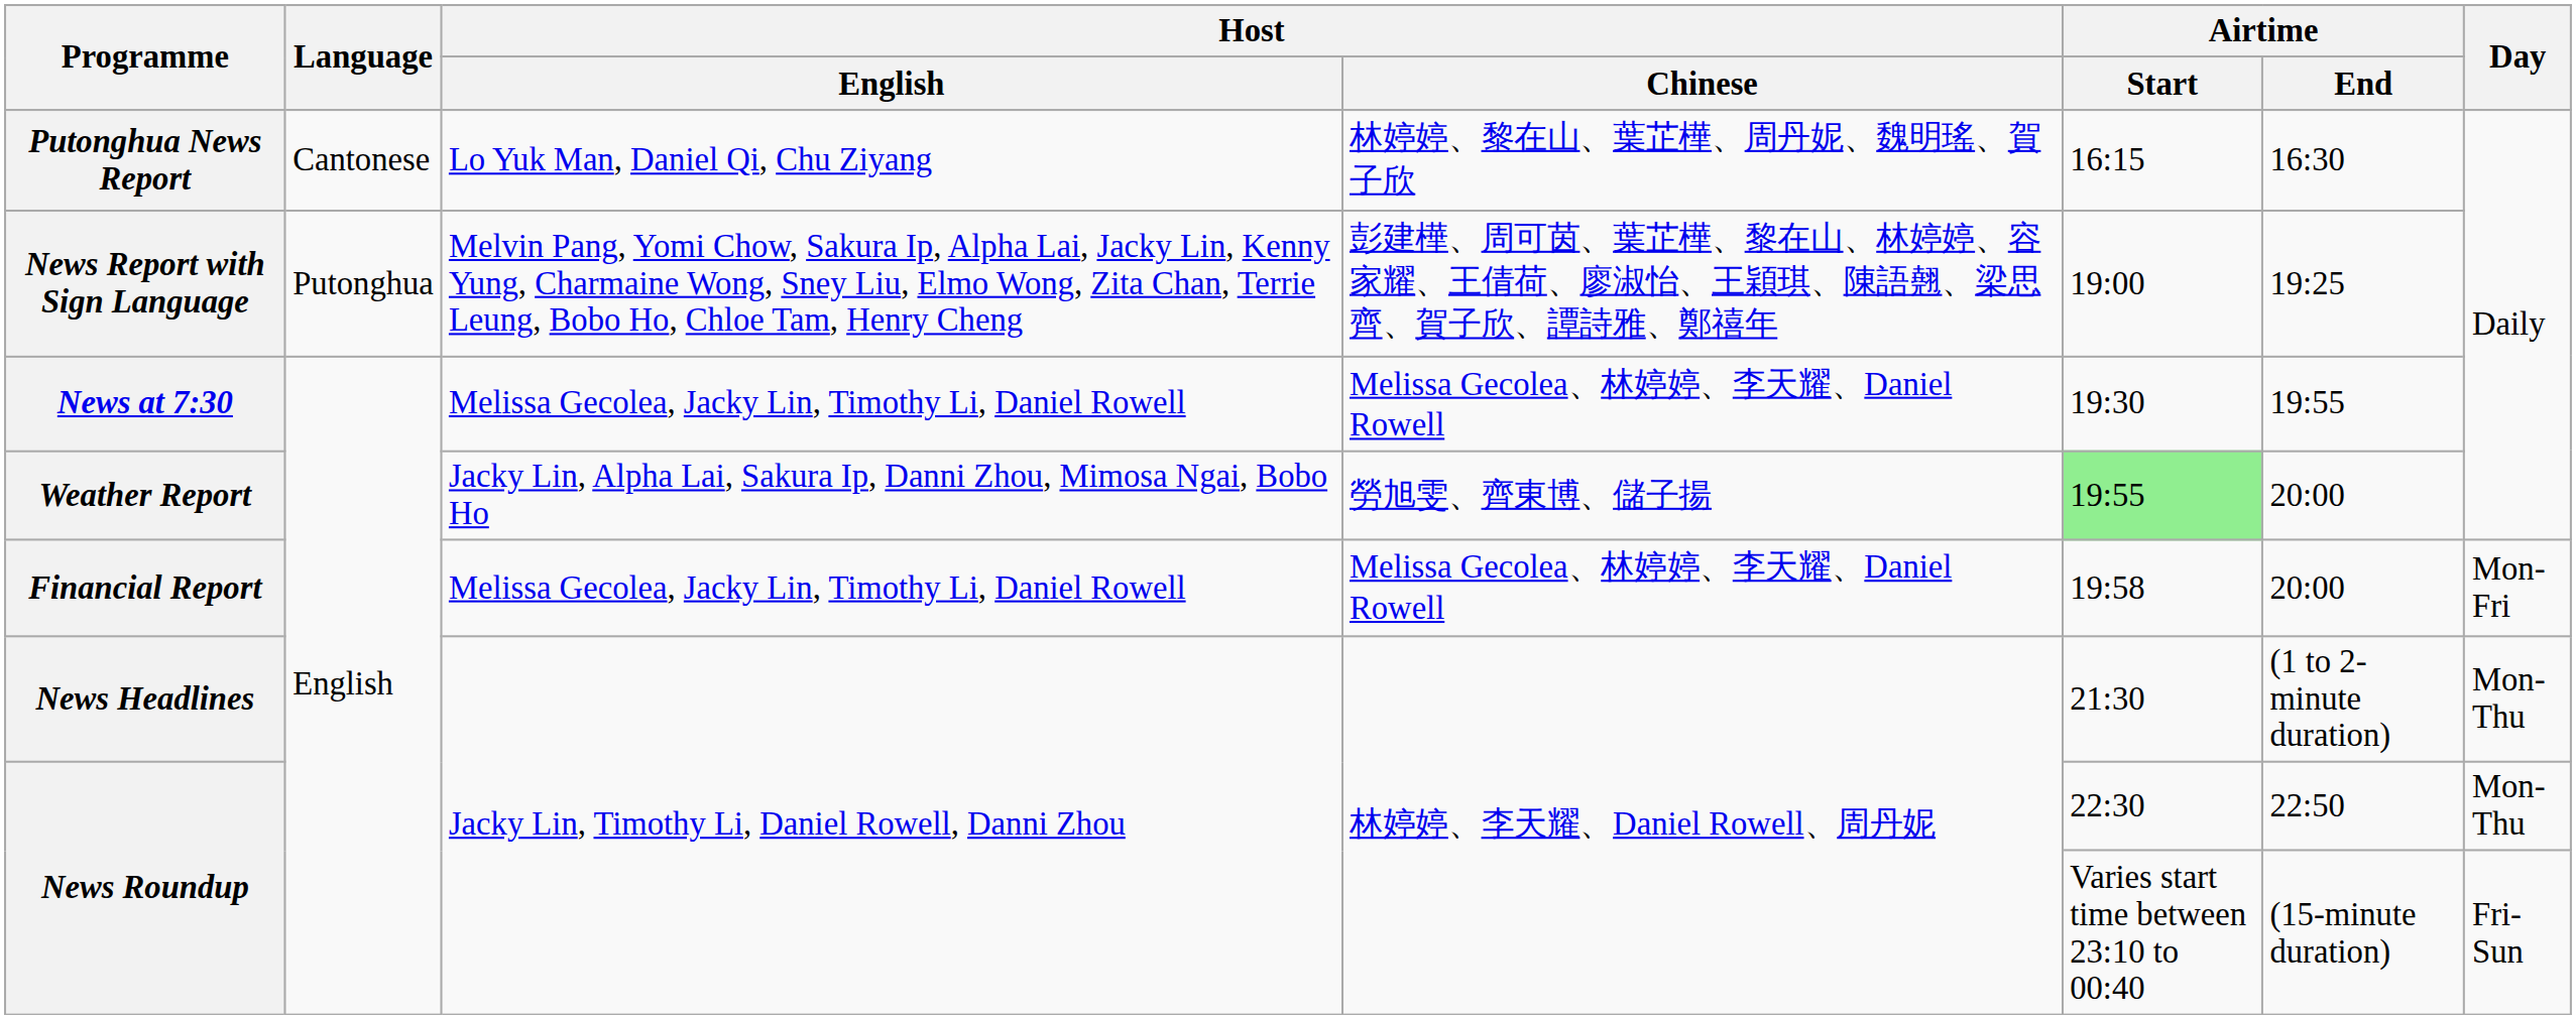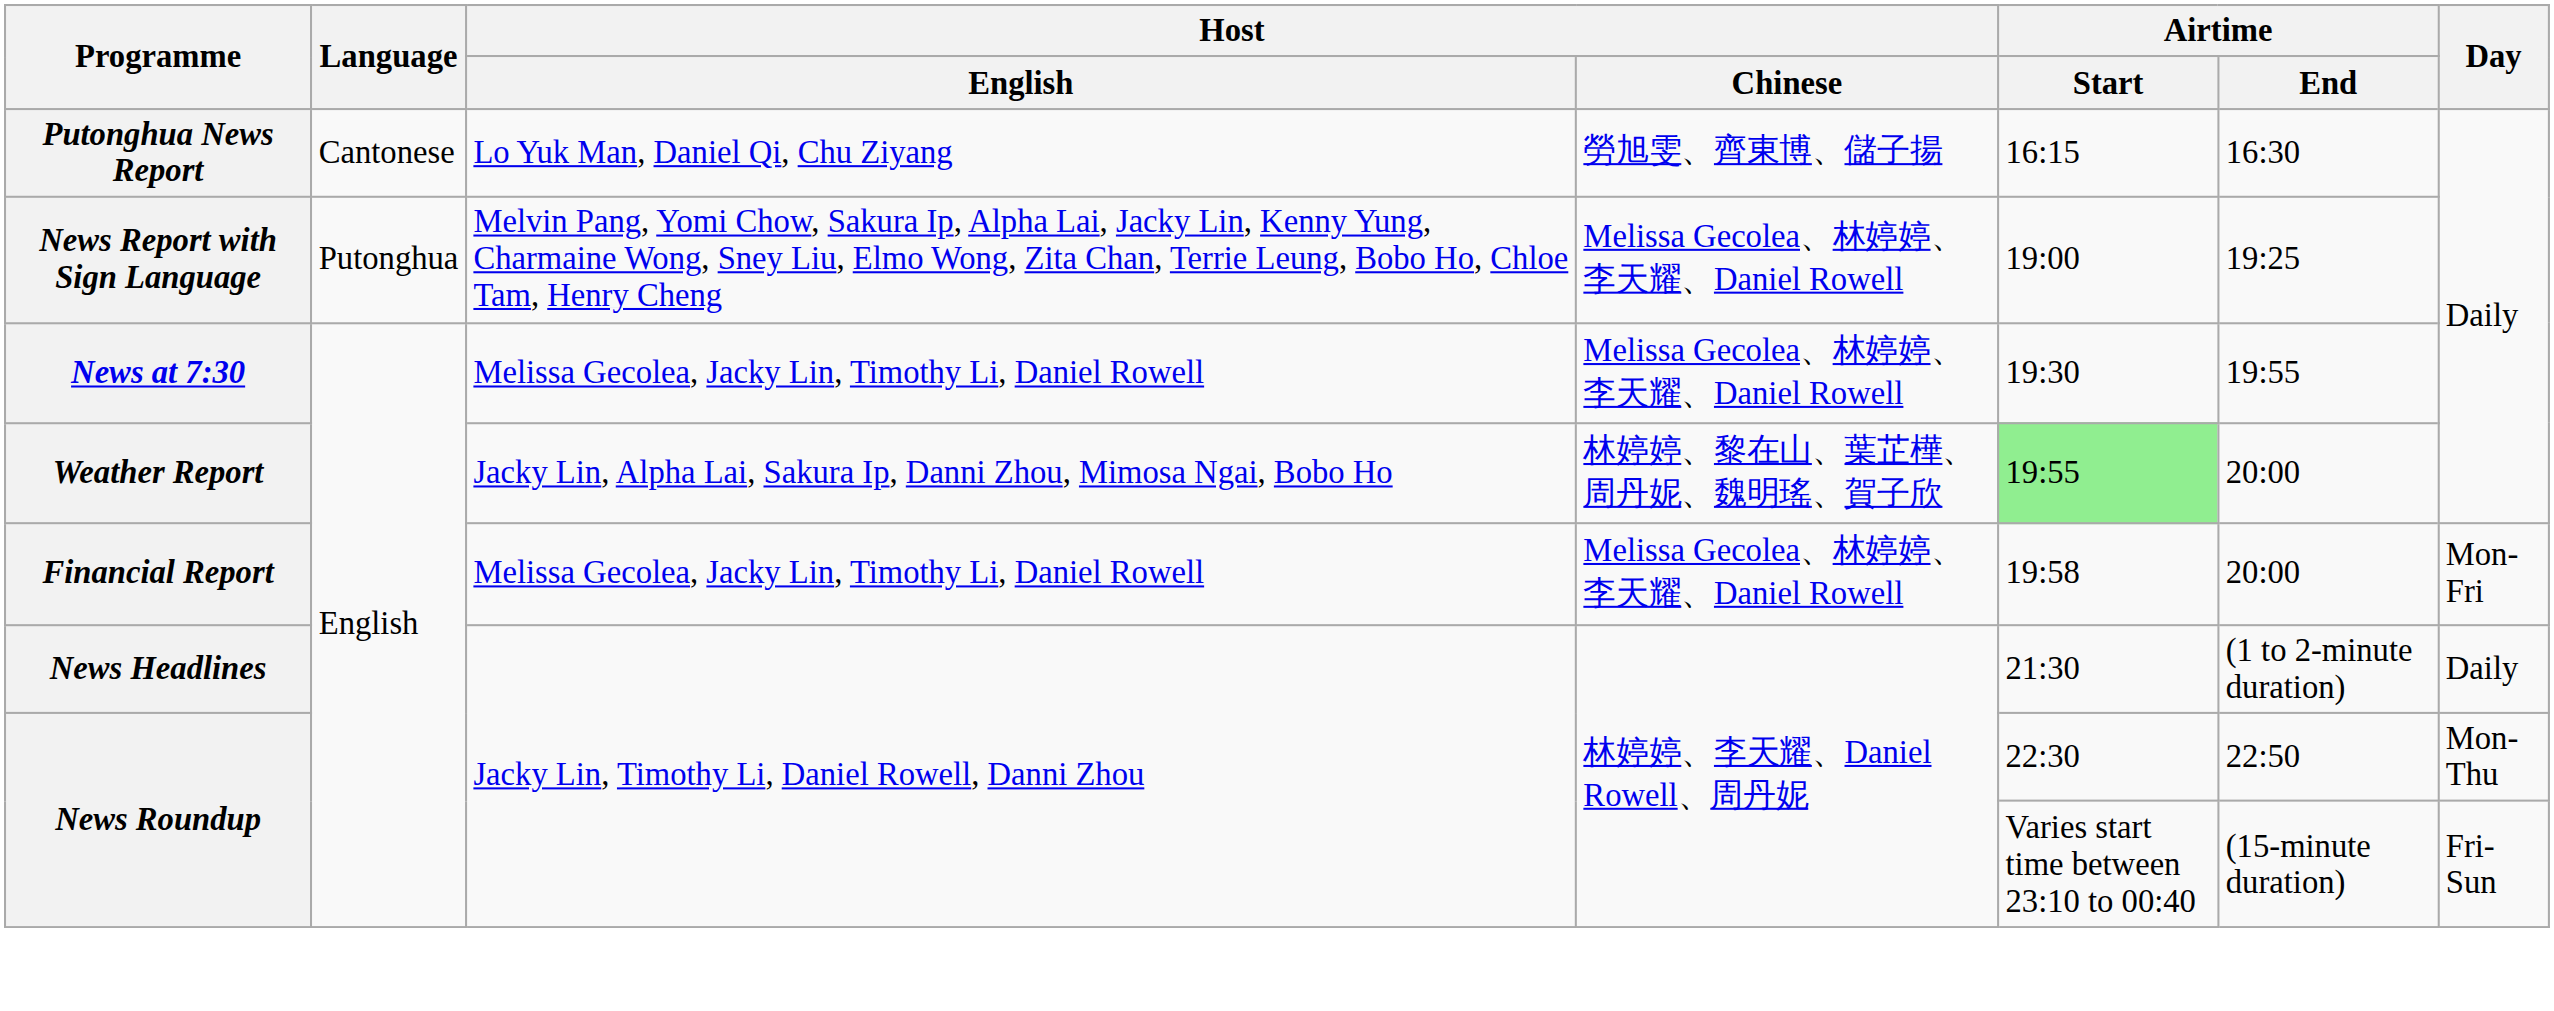 <table class="wikitable" style="font-size: 100%;" |>
 <tr>
 <th rowspan=2>Programme</th>
 <th rowspan=2>Language</th>
 <th colspan=2>Host</th>
 <th colspan=2>Airtime</th>
 <th rowspan=2>Day</th>
 </tr>
 <tr>
 <th>English</th>
 <th>Chinese</th>
 <th>Start</th>
 <th>End</th>
 </tr>
 <tr>
 <th><em>Putonghua News Report</em></th>
 <td>Cantonese</td>
 <td><a href='#'>Lo Yuk Man</a>, <a href='#'>Daniel Qi</a>, <a href='#'>Chu Ziyang</a></td>
-<td><a href='#'>林婷婷</a>、<a href='#'>黎在山</a>、<a href='#'>葉芷樺</a>、<a href='#'>周丹妮</a>、<a href='#'>魏明瑤</a>、<a href='#'>賀子欣</a></td>
+<td><a href='#'>勞旭雯</a>、<a href='#'>齊東博</a>、<a href='#'>儲子揚</a></td>
 <td>16:15</td>
 <td>16:30</td>
 <td rowspan="4">Daily</td>
 </tr>
 <tr>
 <th><strong><em>News Report with Sign Language</em></strong></th>
 <td>Putonghua</td>
 <td><a href='#'>Melvin Pang</a>, <a href='#'>Yomi Chow</a>, <a href='#'>Sakura Ip</a>, <a href='#'>Alpha Lai</a>, <a href='#'>Jacky Lin</a>, <a href='#'>Kenny Yung</a>, <a href='#'>Charmaine Wong</a>, <a href='#'>Sney Liu</a>, <a href='#'>Elmo Wong</a>, <a href='#'>Zita Chan</a>, <a href='#'>Terrie Leung</a>, <a href='#'>Bobo Ho</a>, <a href='#'>Chloe Tam</a>, <a href='#'>Henry Cheng</a></td>
-<td><a href='#'>彭建樺</a>、<a href='#'>周可茵</a>、<a href='#'>葉芷樺</a>、<a href='#'>黎在山</a>、<a href='#'>林婷婷</a>、<a href='#'>容家耀</a>、<a href='#'>王倩荷</a>、<a href='#'>廖淑怡</a>、<a href='#'>王穎琪</a>、<a href='#'>陳語翹</a>、<a href='#'>梁思齊</a>、<a href='#'>賀子欣</a>、<a href='#'>譚詩雅</a>、<a href='#'>鄭禧年</a></td>
+<td><a href='#'>Melissa Gecolea</a>、<a href='#'>林婷婷</a>、<a href='#'>李天耀</a>、<a href='#'>Daniel Rowell</a></td>
 <td>19:00</td>
 <td>19:25</td>
 </tr>
 <tr>
 <th><em><a href='#'>News at 7:30</a></em></th>
 <td rowspan="6">English</td>
 <td><a href='#'>Melissa Gecolea</a>, <a href='#'>Jacky Lin</a>, <a href='#'>Timothy Li</a>, <a href='#'>Daniel Rowell</a></td>
 <td><a href='#'>Melissa Gecolea</a>、<a href='#'>林婷婷</a>、<a href='#'>李天耀</a>、<a href='#'>Daniel Rowell</a></td>
 <td>19:30</td>
 <td>19:55</td>
 </tr>
 <tr>
 <th><em>Weather Report</em></th>
 <td><a href='#'>Jacky Lin</a>, <a href='#'>Alpha Lai</a>, <a href='#'>Sakura Ip</a>, <a href='#'>Danni Zhou</a>, <a href='#'>Mimosa Ngai</a>, <a href='#'>Bobo Ho</a></td>
-<td><a href='#'>勞旭雯</a>、<a href='#'>齊東博</a>、<a href='#'>儲子揚</a></td>
+<td><a href='#'>林婷婷</a>、<a href='#'>黎在山</a>、<a href='#'>葉芷樺</a>、<a href='#'>周丹妮</a>、<a href='#'>魏明瑤</a>、<a href='#'>賀子欣</a></td>
 <td style="background: lightgreen;">19:55</td>
 <td>20:00</td>
 </tr>
 <tr>
 <th><em>Financial Report</em></th>
 <td><a href='#'>Melissa Gecolea</a>, <a href='#'>Jacky Lin</a>, <a href='#'>Timothy Li</a>, <a href='#'>Daniel Rowell</a></td>
 <td><a href='#'>Melissa Gecolea</a>、<a href='#'>林婷婷</a>、<a href='#'>李天耀</a>、<a href='#'>Daniel Rowell</a></td>
 <td>19:58</td>
 <td>20:00</td>
 <td>Mon-Fri</td>
 </tr>
 <tr>
 <th><em>News Headlines</em></th>
 <td rowspan="3"><a href='#'>Jacky Lin</a>, <a href='#'>Timothy Li</a>, <a href='#'>Daniel Rowell</a>, <a href='#'>Danni Zhou</a></td>
 <td rowspan="3"><a href='#'>林婷婷</a>、<a href='#'>李天耀</a>、<a href='#'>Daniel Rowell</a>、<a href='#'>周丹妮</a></td>
 <td>21:30</td>
 <td>(1 to 2-minute duration)</td>
-<td>Mon-Thu</td>
+<td>Daily</td>
 </tr>
 <tr>
 <th rowspan=2><em>News Roundup</em></th>
 <td>22:30</td>
 <td>22:50</td>
 <td>Mon-Thu</td>
 </tr>
 <tr>
 <td>Varies start time between<br>23:10 to 00:40</td>
 <td>(15-minute duration)</td>
 <td>Fri-Sun</td>
 </tr>
 </table>
